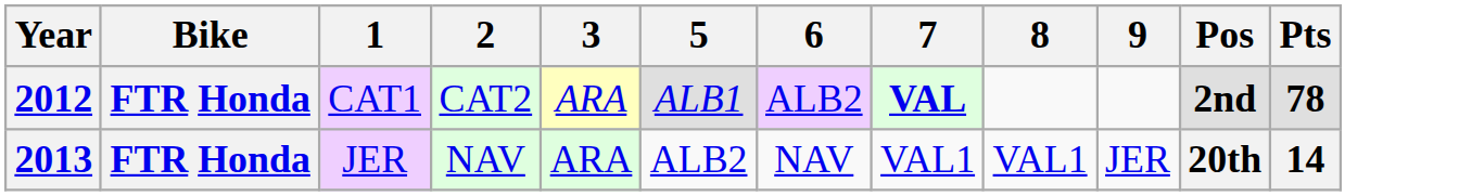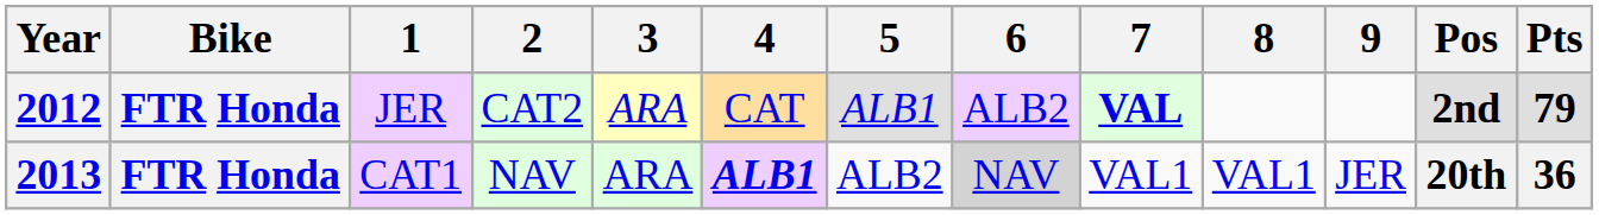 <table class="wikitable" style="text-align:center">
 <tr>
 <th>Year</th>
 <th>Bike</th>
 <th>1</th>
 <th>2</th>
 <th>3</th>
+<th>4</th>
 <th>5</th>
 <th>6</th>
 <th>7</th>
 <th>8</th>
 <th>9</th>
 <th>Pos</th>
 <th>Pts</th>
 </tr>
 <tr>
 <th><a href='#'>2012</a></th>
 <th><a href='#'>FTR</a> <a href='#'>Honda</a></th>
-<td style="background:#efcfff;"><a href='#'>CAT1</a><br></td>
+<td style="background:#efcfff;"><a href='#'>JER</a><br></td>
 <td style="background:#dfffdf;"><a href='#'>CAT2</a><br></td>
 <td style="background:#ffffbf;"><em><a href='#'>ARA</a></em><br></td>
+<td style="background:#ffdf9f;"><a href='#'>CAT</a><br></td>
 <td style="background:#dfdfdf;"><em><a href='#'>ALB1</a></em><br></td>
 <td style="background:#efcfff;"><a href='#'>ALB2</a><br></td>
 <td style="background:#dfffdf;"><strong><a href='#'>VAL</a><br></strong></td>
 <td></td>
 <td></td>
 <th style="background:#dfdfdf;">2nd</th>
-<th style="background:#dfdfdf;">78</th>
+<th style="background:#dfdfdf;">79</th>
 </tr>
 <tr>
 <th><a href='#'>2013</a></th>
 <th><a href='#'>FTR</a> <a href='#'>Honda</a></th>
-<td style="background:#efcfff;"><a href='#'>JER</a><br></td>
+<td style="background:#efcfff;"><a href='#'>CAT1</a><br></td>
 <td style="background:#dfffdf;"><a href='#'>NAV</a><br></td>
 <td style="background:#dfffdf;"><a href='#'>ARA</a><br></td>
+<td style="background:#efcfff;"><strong><em><a href='#'>ALB1</a></em></strong><br></td>
 <td><a href='#'>ALB2</a></td>
-<td><a href='#'>NAV</a></td>
+<td style="background: lightgrey;"><a href='#'>NAV</a></td>
 <td><a href='#'>VAL1</a></td>
 <td><a href='#'>VAL1</a></td>
 <td><a href='#'>JER</a></td>
 <th>20th</th>
-<th>14</th>
+<th>36</th>
 </tr>
 </table>
